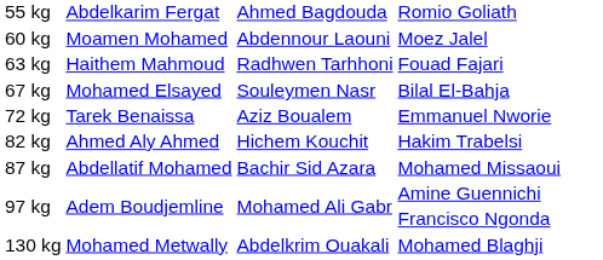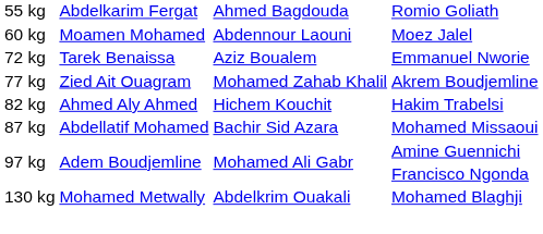 <table>
 <tr>
 <td>55 kg</td>
 <td> <a href='#'>Abdelkarim Fergat</a></td>
 <td> <a href='#'>Ahmed Bagdouda</a></td>
 <td> <a href='#'>Romio Goliath</a></td>
 </tr>
 <tr>
 <td>60 kg</td>
 <td> <a href='#'>Moamen Mohamed</a></td>
 <td> <a href='#'>Abdennour Laouni</a></td>
 <td> <a href='#'>Moez Jalel</a></td>
 </tr>
 <tr>
-<td>63 kg</td>
-<td> <a href='#'>Haithem Mahmoud</a></td>
-<td> <a href='#'>Radhwen Tarhhoni</a></td>
-<td> <a href='#'>Fouad Fajari</a></td>
-</tr>
-<tr>
-<td>67 kg</td>
-<td> <a href='#'>Mohamed Elsayed</a></td>
-<td> <a href='#'>Souleymen Nasr</a></td>
-<td> <a href='#'>Bilal El-Bahja</a></td>
-</tr>
-<tr>
 <td>72 kg</td>
 <td> <a href='#'>Tarek Benaissa</a></td>
 <td> <a href='#'>Aziz Boualem</a></td>
 <td> <a href='#'>Emmanuel Nworie</a></td>
+</tr>
+<tr>
+<td>77 kg</td>
+<td> <a href='#'>Zied Ait Ouagram</a></td>
+<td> <a href='#'>Mohamed Zahab Khalil</a></td>
+<td> <a href='#'>Akrem Boudjemline</a></td>
 </tr>
 <tr>
 <td>82 kg</td>
 <td> <a href='#'>Ahmed Aly Ahmed</a></td>
 <td> <a href='#'>Hichem Kouchit</a></td>
 <td> <a href='#'>Hakim Trabelsi</a></td>
 </tr>
 <tr>
 <td>87 kg</td>
 <td> <a href='#'>Abdellatif Mohamed</a></td>
 <td> <a href='#'>Bachir Sid Azara</a></td>
 <td> <a href='#'>Mohamed Missaoui</a></td>
 </tr>
 <tr>
 <td rowspan=2>97 kg</td>
 <td rowspan=2> <a href='#'>Adem Boudjemline</a></td>
 <td rowspan=2> <a href='#'>Mohamed Ali Gabr</a></td>
 <td> <a href='#'>Amine Guennichi</a></td>
 </tr>
 <tr>
 <td> <a href='#'>Francisco Ngonda</a></td>
 </tr>
 <tr>
 <td>130 kg</td>
 <td> <a href='#'>Mohamed Metwally</a></td>
 <td> <a href='#'>Abdelkrim Ouakali</a></td>
 <td> <a href='#'>Mohamed Blaghji</a></td>
 </tr>
 </table>
